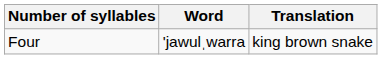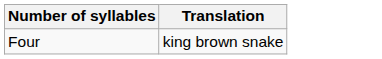 <table class="wikitable">
 <tr>
 <th>Number of syllables</th>
-<th>Word</th>
 <th>Translation</th>
 </tr>
 <tr>
 <td>Four</td>
-<td>'jawulˌwarra</td>
 <td>king brown snake</td>
 </tr>
 </table>
